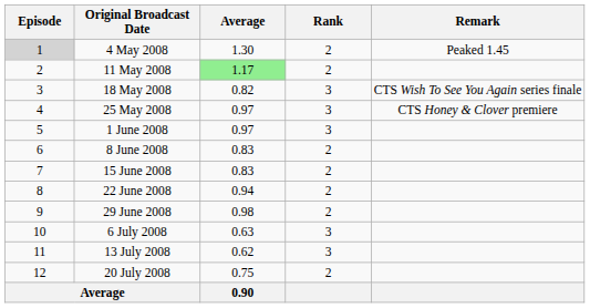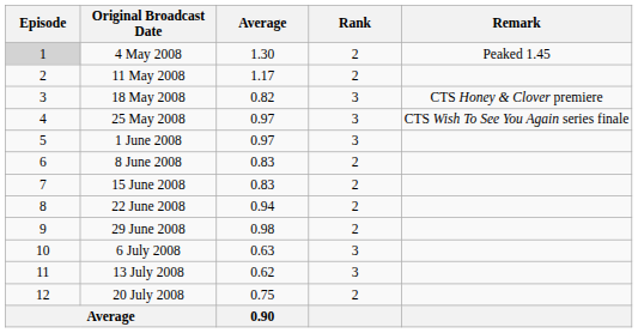 <table class="wikitable" style="text-align:center">
 <tr>
 <th width=80>Episode</th>
 <th width=150>Original Broadcast Date</th>
 <th width=100>Average</th>
 <th width=100>Rank</th>
 <th>Remark</th>
 </tr>
 <tr>
 <td style="background: lightgrey;">1</td>
 <td>4 May 2008</td>
 <td><span>1.30</span></td>
 <td>2</td>
 <td>Peaked <span>1.45</span></td>
 </tr>
 <tr>
 <td>2</td>
 <td>11 May 2008</td>
-<td style="background: lightgreen;">1.17</td>
+<td>1.17</td>
 <td>2</td>
 <td></td>
 </tr>
 <tr>
 <td>3</td>
 <td>18 May 2008</td>
 <td>0.82</td>
 <td>3</td>
-<td>CTS <em>Wish To See You Again</em> series finale</td>
+<td>CTS <em>Honey & Clover</em> premiere</td>
 </tr>
 <tr>
 <td>4</td>
 <td>25 May 2008</td>
 <td>0.97</td>
 <td>3</td>
-<td>CTS <em>Honey & Clover</em> premiere</td>
+<td>CTS <em>Wish To See You Again</em> series finale</td>
 </tr>
 <tr>
 <td>5</td>
 <td>1 June 2008</td>
 <td>0.97</td>
 <td>3</td>
 <td></td>
 </tr>
 <tr>
 <td>6</td>
 <td>8 June 2008</td>
 <td>0.83</td>
 <td>2</td>
 <td></td>
 </tr>
 <tr>
 <td>7</td>
 <td>15 June 2008</td>
 <td>0.83</td>
 <td>2</td>
 <td></td>
 </tr>
 <tr>
 <td>8</td>
 <td>22 June 2008</td>
 <td>0.94</td>
 <td>2</td>
 <td></td>
 </tr>
 <tr>
 <td>9</td>
 <td>29 June 2008</td>
 <td>0.98</td>
 <td>2</td>
 <td></td>
 </tr>
 <tr>
 <td>10</td>
 <td>6 July 2008</td>
 <td>0.63</td>
 <td>3</td>
 <td></td>
 </tr>
 <tr>
 <td>11</td>
 <td>13 July 2008</td>
 <td><span>0.62</span></td>
 <td>3</td>
 <td></td>
 </tr>
 <tr>
 <td>12</td>
 <td>20 July 2008</td>
 <td>0.75</td>
 <td>2</td>
 <td></td>
 </tr>
 <tr>
 <th colspan="2">Average</th>
 <th>0.90</th>
 <th></th>
 <th></th>
 </tr>
 </table>
